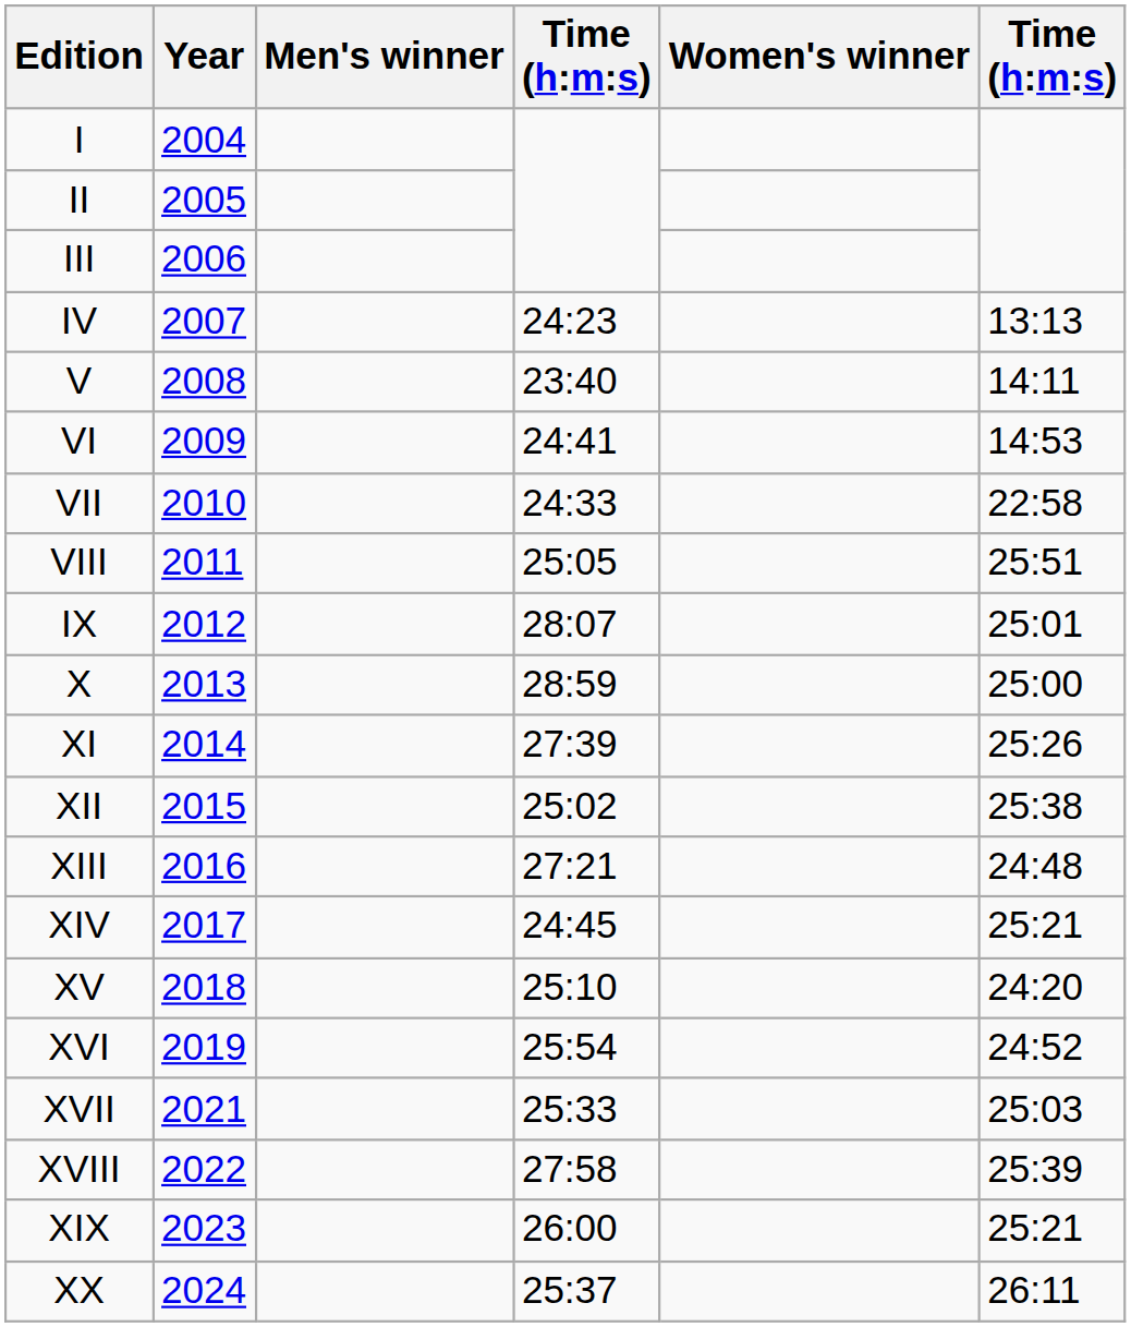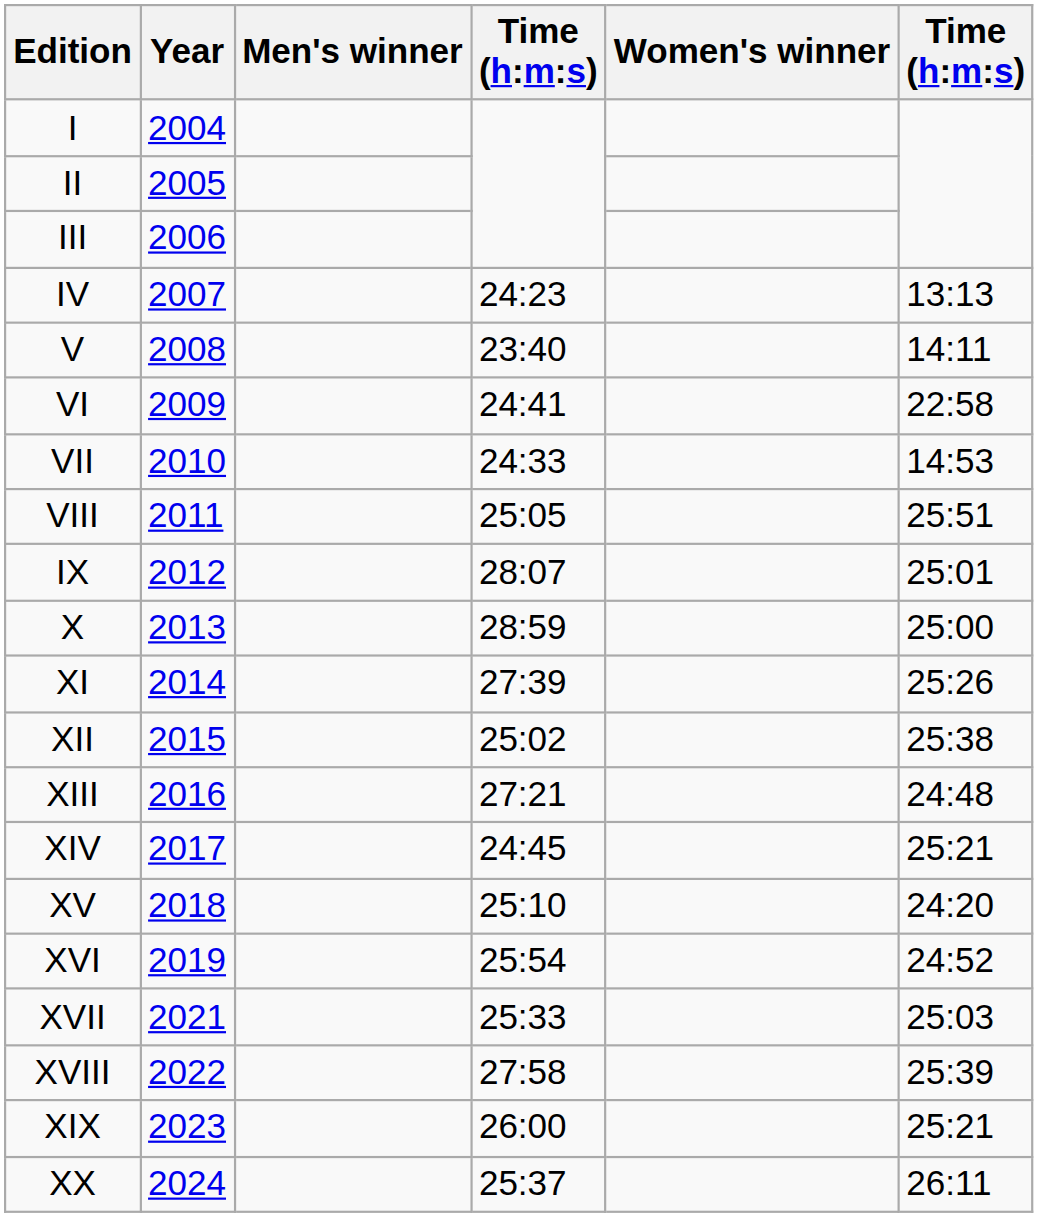 <table class="wikitable">
 <tr>
 <th>Edition</th>
 <th>Year</th>
 <th>Men's winner</th>
 <th>Time<br>(<a href='#'>h</a>:<a href='#'>m</a>:<a href='#'>s</a>)</th>
 <th>Women's winner</th>
 <th>Time<br>(<a href='#'>h</a>:<a href='#'>m</a>:<a href='#'>s</a>)</th>
 </tr>
 <tr>
 <td align=center>I</td>
 <td><a href='#'>2004</a></td>
 <td></td>
 <td rowspan=3></td>
 <td></td>
 <td rowspan=3></td>
 </tr>
 <tr>
 <td align=center>II</td>
 <td><a href='#'>2005</a></td>
 <td></td>
 <td></td>
 </tr>
 <tr>
 <td align=center>III</td>
 <td><a href='#'>2006</a></td>
 <td></td>
 <td></td>
 </tr>
 <tr>
 <td align=center>IV</td>
 <td><a href='#'>2007</a></td>
 <td></td>
 <td>24:23</td>
 <td></td>
 <td>13:13</td>
 </tr>
 <tr>
 <td align=center>V</td>
 <td><a href='#'>2008</a></td>
 <td></td>
 <td>23:40</td>
 <td></td>
 <td>14:11</td>
 </tr>
 <tr>
 <td align=center>VI</td>
 <td><a href='#'>2009</a></td>
 <td></td>
 <td>24:41</td>
 <td></td>
-<td>14:53</td>
+<td>22:58</td>
 </tr>
 <tr>
 <td align=center>VII</td>
 <td><a href='#'>2010</a></td>
 <td></td>
 <td>24:33</td>
 <td></td>
-<td>22:58</td>
+<td>14:53</td>
 </tr>
 <tr>
 <td align=center>VIII</td>
 <td><a href='#'>2011</a></td>
 <td></td>
 <td>25:05</td>
 <td></td>
 <td>25:51</td>
 </tr>
 <tr>
 <td align=center>IX</td>
 <td><a href='#'>2012</a></td>
 <td></td>
 <td>28:07</td>
 <td></td>
 <td>25:01</td>
 </tr>
 <tr>
 <td align=center>X</td>
 <td><a href='#'>2013</a></td>
 <td></td>
 <td>28:59</td>
 <td></td>
 <td>25:00</td>
 </tr>
 <tr>
 <td align=center>XI</td>
 <td><a href='#'>2014</a></td>
 <td></td>
 <td>27:39</td>
 <td></td>
 <td>25:26</td>
 </tr>
 <tr>
 <td align=center>XII</td>
 <td><a href='#'>2015</a></td>
 <td></td>
 <td>25:02</td>
 <td></td>
 <td>25:38</td>
 </tr>
 <tr>
 <td align=center>XIII</td>
 <td><a href='#'>2016</a></td>
 <td></td>
 <td>27:21</td>
 <td></td>
 <td>24:48</td>
 </tr>
 <tr>
 <td align=center>XIV</td>
 <td><a href='#'>2017</a></td>
 <td></td>
 <td>24:45</td>
 <td></td>
 <td>25:21</td>
 </tr>
 <tr>
 <td align=center>XV</td>
 <td><a href='#'>2018</a></td>
 <td></td>
 <td>25:10</td>
 <td></td>
 <td>24:20</td>
 </tr>
 <tr>
 <td align=center>XVI</td>
 <td><a href='#'>2019</a></td>
 <td></td>
 <td>25:54</td>
 <td></td>
 <td>24:52</td>
 </tr>
 <tr>
 <td align=center>XVII </td>
 <td><a href='#'>2021</a></td>
 <td></td>
 <td>25:33</td>
 <td></td>
 <td>25:03</td>
 </tr>
 <tr>
 <td align=center>XVIII </td>
 <td><a href='#'>2022</a></td>
 <td></td>
 <td>27:58</td>
 <td></td>
 <td>25:39</td>
 </tr>
 <tr>
 <td align=center>XIX</td>
 <td><a href='#'>2023</a></td>
 <td></td>
 <td>26:00</td>
 <td></td>
 <td>25:21</td>
 </tr>
 <tr>
 <td align=center>XX</td>
 <td><a href='#'>2024</a></td>
 <td></td>
 <td>25:37</td>
 <td></td>
 <td>26:11</td>
 </tr>
 </table>
